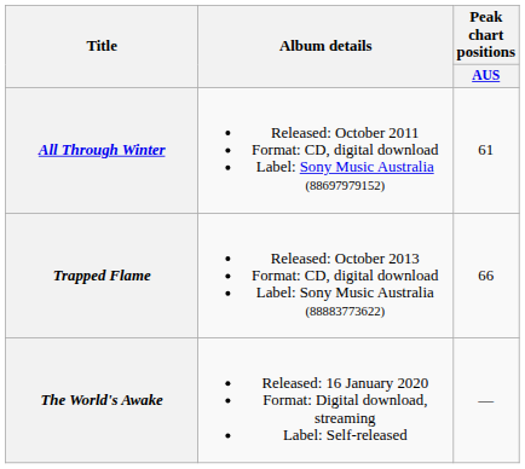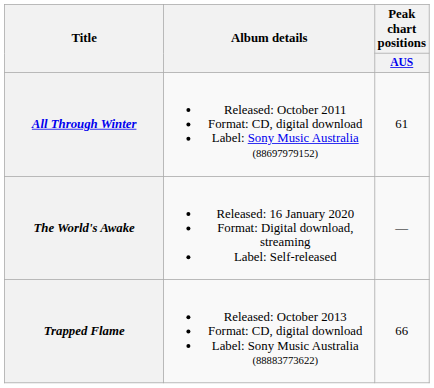 <table class="wikitable plainrowheaders" style="text-align:center;">
 <tr>
 <th scope="col" rowspan="2" style="width:12em;">Title</th>
 <th scope="col" rowspan="2" style="width:16em;">Album details</th>
 <th scope="col" colspan="1">Peak chart positions</th>
 </tr>
 <tr>
 <th scope="col" style="width:3em;font-size:90%;"><a href='#'>AUS</a></th>
 </tr>
 <tr>
 <th scope="row"><em><a href='#'>All Through Winter</a></em></th>
 <td><br><ul><li>Released: October 2011</li><li>Format: CD, digital download</li><li>Label: <a href='#'>Sony Music Australia</a> <small>(88697979152)</small></li></ul></td>
 <td align="center">61</td>
 </tr>
 <tr>
+<th scope="row"><em>The World's Awake</em></th>
+<td><br><ul><li>Released: 16 January 2020</li><li>Format: Digital download, streaming</li><li>Label: Self-released</li></ul></td>
+<td align="center">—</td>
+</tr>
+<tr>
 <th scope="row"><em>Trapped Flame</em></th>
 <td><br><ul><li>Released: October 2013</li><li>Format: CD, digital download</li><li>Label: Sony Music Australia <small>(88883773622)</small></li></ul></td>
 <td align="center">66</td>
 </tr>
-<tr>
-<th scope="row"><em>The World's Awake</em></th>
-<td><br><ul><li>Released: 16 January 2020</li><li>Format: Digital download, streaming</li><li>Label: Self-released</li></ul></td>
-<td align="center">—</td>
-</tr>
 </table>
